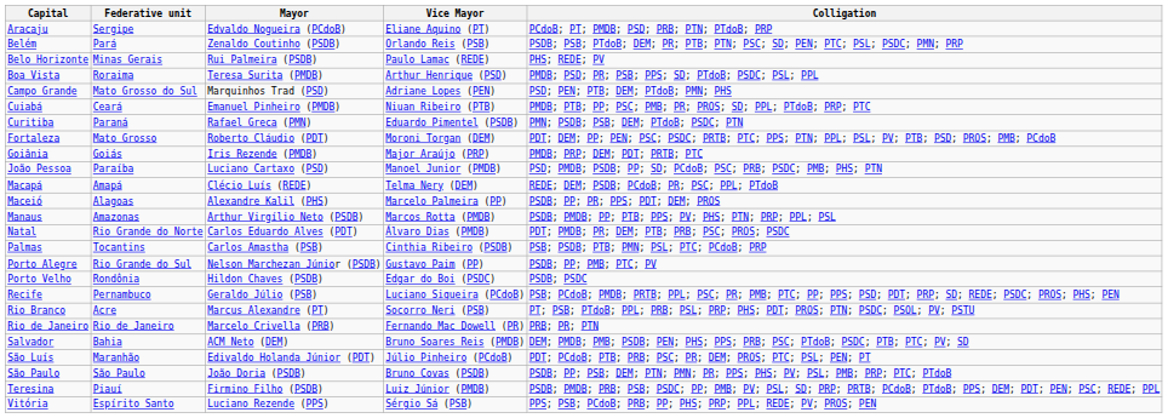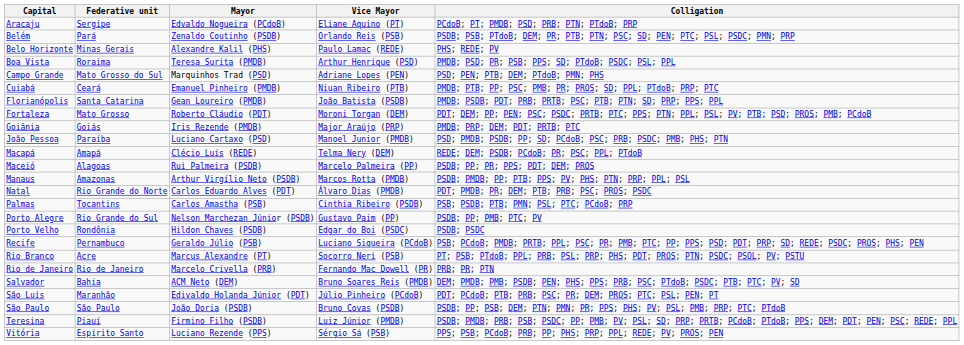 <table class="wikitable sortable">
 <tr>
 <th>Capital</th>
 <th>Federative unit</th>
 <th>Mayor</th>
 <th>Vice Mayor</th>
 <th>Colligation</th>
 </tr>
 <tr>
 <td><a href='#'>Aracaju</a></td>
 <td><a href='#'>Sergipe</a></td>
 <td><a href='#'>Edvaldo Nogueira</a> (<a href='#'>PCdoB</a>)</td>
 <td><a href='#'>Eliane Aquino</a> (<a href='#'>PT</a>)</td>
 <td><a href='#'>PCdoB</a>; <a href='#'>PT</a>; <a href='#'>PMDB</a>; <a href='#'>PSD</a>; <a href='#'>PRB</a>; <a href='#'>PTN</a>; <a href='#'>PTdoB</a>; <a href='#'>PRP</a></td>
 </tr>
 <tr>
 <td><a href='#'>Belém</a></td>
 <td><a href='#'>Pará</a></td>
 <td><a href='#'>Zenaldo Coutinho</a> (<a href='#'>PSDB</a>)</td>
 <td><a href='#'>Orlando Reis</a> (<a href='#'>PSB</a>)</td>
 <td><a href='#'>PSDB</a>; <a href='#'>PSB</a>; <a href='#'>PTdoB</a>; <a href='#'>DEM</a>; <a href='#'>PR</a>; <a href='#'>PTB</a>; <a href='#'>PTN</a>; <a href='#'>PSC</a>; <a href='#'>SD</a>; <a href='#'>PEN</a>; <a href='#'>PTC</a>; <a href='#'>PSL</a>; <a href='#'>PSDC</a>; <a href='#'>PMN</a>; <a href='#'>PRP</a></td>
 </tr>
 <tr>
 <td><a href='#'>Belo Horizonte</a></td>
 <td><a href='#'>Minas Gerais</a></td>
-<td><a href='#'>Rui Palmeira</a> (<a href='#'>PSDB</a>)</td>
+<td><a href='#'>Alexandre Kalil</a> (<a href='#'>PHS</a>)</td>
 <td><a href='#'>Paulo Lamac</a> (<a href='#'>REDE</a>)</td>
 <td><a href='#'>PHS</a>; <a href='#'>REDE</a>; <a href='#'>PV</a></td>
 </tr>
 <tr>
 <td><a href='#'>Boa Vista</a></td>
 <td><a href='#'>Roraima</a></td>
 <td><a href='#'>Teresa Surita</a> (<a href='#'>PMDB</a>)</td>
 <td><a href='#'>Arthur Henrique</a> (<a href='#'>PSD</a>)</td>
 <td><a href='#'>PMDB</a>; <a href='#'>PSD</a>; <a href='#'>PR</a>; <a href='#'>PSB</a>; <a href='#'>PPS</a>; <a href='#'>SD</a>; <a href='#'>PTdoB</a>; <a href='#'>PSDC</a>; <a href='#'>PSL</a>; <a href='#'>PPL</a></td>
 </tr>
 <tr>
 <td><a href='#'>Campo Grande</a></td>
 <td><a href='#'>Mato Grosso do Sul</a></td>
 <td>Marquinhos Trad (<a href='#'>PSD</a>)</td>
 <td><a href='#'>Adriane Lopes</a> (<a href='#'>PEN</a>)</td>
 <td><a href='#'>PSD</a>; <a href='#'>PEN</a>; <a href='#'>PTB</a>; <a href='#'>DEM</a>; <a href='#'>PTdoB</a>; <a href='#'>PMN</a>; <a href='#'>PHS</a></td>
 </tr>
 <tr>
 <td><a href='#'>Cuiabá</a></td>
 <td><a href='#'>Ceará</a></td>
 <td><a href='#'>Emanuel Pinheiro</a> (<a href='#'>PMDB</a>)</td>
 <td><a href='#'>Niuan Ribeiro</a> (<a href='#'>PTB</a>)</td>
 <td><a href='#'>PMDB</a>; <a href='#'>PTB</a>; <a href='#'>PP</a>; <a href='#'>PSC</a>; <a href='#'>PMB</a>; <a href='#'>PR</a>; <a href='#'>PROS</a>; <a href='#'>SD</a>; <a href='#'>PPL</a>; <a href='#'>PTdoB</a>; <a href='#'>PRP</a>; <a href='#'>PTC</a></td>
 </tr>
 <tr>
-<td><a href='#'>Curitiba</a></td>
-<td><a href='#'>Paraná</a></td>
-<td><a href='#'>Rafael Greca</a> (<a href='#'>PMN</a>)</td>
-<td><a href='#'>Eduardo Pimentel</a> (<a href='#'>PSDB</a>)</td>
-<td><a href='#'>PMN</a>; <a href='#'>PSDB</a>; <a href='#'>PSB</a>; <a href='#'>DEM</a>; <a href='#'>PTdoB</a>; <a href='#'>PSDC</a>; <a href='#'>PTN</a></td>
+<td><a href='#'>Florianópolis</a></td>
+<td><a href='#'>Santa Catarina</a></td>
+<td><a href='#'>Gean Loureiro</a> (<a href='#'>PMDB</a>)</td>
+<td><a href='#'>João Batista</a> (<a href='#'>PSDB</a>)</td>
+<td><a href='#'>PMDB</a>; <a href='#'>PSDB</a>; <a href='#'>PDT</a>; <a href='#'>PRB</a>; <a href='#'>PRTB</a>; <a href='#'>PSC</a>; <a href='#'>PTB</a>; <a href='#'>PTN</a>; <a href='#'>SD</a>; <a href='#'>PRP</a>; <a href='#'>PPS</a>; <a href='#'>PPL</a></td>
 </tr>
 <tr>
 <td><a href='#'>Fortaleza</a></td>
 <td><a href='#'>Mato Grosso</a></td>
 <td><a href='#'>Roberto Cláudio</a> (<a href='#'>PDT</a>)</td>
 <td><a href='#'>Moroni Torgan</a> (<a href='#'>DEM</a>)</td>
 <td><a href='#'>PDT</a>; <a href='#'>DEM</a>; <a href='#'>PP</a>; <a href='#'>PEN</a>; <a href='#'>PSC</a>; <a href='#'>PSDC</a>; <a href='#'>PRTB</a>; <a href='#'>PTC</a>; <a href='#'>PPS</a>; <a href='#'>PTN</a>; <a href='#'>PPL</a>; <a href='#'>PSL</a>; <a href='#'>PV</a>; <a href='#'>PTB</a>; <a href='#'>PSD</a>; <a href='#'>PROS</a>; <a href='#'>PMB</a>; <a href='#'>PCdoB</a></td>
 </tr>
 <tr>
 <td><a href='#'>Goiânia</a></td>
 <td><a href='#'>Goiás</a></td>
 <td><a href='#'>Iris Rezende</a> (<a href='#'>PMDB</a>)</td>
 <td><a href='#'>Major Araújo</a> (<a href='#'>PRP</a>)</td>
 <td><a href='#'>PMDB</a>; <a href='#'>PRP</a>; <a href='#'>DEM</a>; <a href='#'>PDT</a>; <a href='#'>PRTB</a>; <a href='#'>PTC</a></td>
 </tr>
 <tr>
 <td><a href='#'>João Pessoa</a></td>
 <td><a href='#'>Paraíba</a></td>
 <td><a href='#'>Luciano Cartaxo</a> (<a href='#'>PSD</a>)</td>
 <td><a href='#'>Manoel Junior</a> (<a href='#'>PMDB</a>)</td>
 <td><a href='#'>PSD</a>; <a href='#'>PMDB</a>; <a href='#'>PSDB</a>; <a href='#'>PP</a>; <a href='#'>SD</a>; <a href='#'>PCdoB</a>; <a href='#'>PSC</a>; <a href='#'>PRB</a>; <a href='#'>PSDC</a>; <a href='#'>PMB</a>; <a href='#'>PHS</a>; <a href='#'>PTN</a></td>
 </tr>
 <tr>
 <td><a href='#'>Macapá</a></td>
 <td><a href='#'>Amapá</a></td>
 <td><a href='#'>Clécio Luís</a> (<a href='#'>REDE</a>)</td>
 <td><a href='#'>Telma Nery</a> (<a href='#'>DEM</a>)</td>
 <td><a href='#'>REDE</a>; <a href='#'>DEM</a>; <a href='#'>PSDB</a>; <a href='#'>PCdoB</a>; <a href='#'>PR</a>; <a href='#'>PSC</a>; <a href='#'>PPL</a>; <a href='#'>PTdoB</a></td>
 </tr>
 <tr>
 <td><a href='#'>Maceió</a></td>
 <td><a href='#'>Alagoas</a></td>
-<td><a href='#'>Alexandre Kalil</a> (<a href='#'>PHS</a>)</td>
+<td><a href='#'>Rui Palmeira</a> (<a href='#'>PSDB</a>)</td>
 <td><a href='#'>Marcelo Palmeira</a> (<a href='#'>PP</a>)</td>
 <td><a href='#'>PSDB</a>; <a href='#'>PP</a>; <a href='#'>PR</a>; <a href='#'>PPS</a>; <a href='#'>PDT</a>; <a href='#'>DEM</a>; <a href='#'>PROS</a></td>
 </tr>
 <tr>
 <td><a href='#'>Manaus</a></td>
 <td><a href='#'>Amazonas</a></td>
 <td><a href='#'>Arthur Virgílio Neto</a> (<a href='#'>PSDB</a>)</td>
 <td><a href='#'>Marcos Rotta</a> (<a href='#'>PMDB</a>)</td>
 <td><a href='#'>PSDB</a>; <a href='#'>PMDB</a>; <a href='#'>PP</a>; <a href='#'>PTB</a>; <a href='#'>PPS</a>; <a href='#'>PV</a>; <a href='#'>PHS</a>; <a href='#'>PTN</a>; <a href='#'>PRP</a>; <a href='#'>PPL</a>; <a href='#'>PSL</a></td>
 </tr>
 <tr>
 <td><a href='#'>Natal</a></td>
 <td><a href='#'>Rio Grande do Norte</a></td>
 <td><a href='#'>Carlos Eduardo Alves</a> (<a href='#'>PDT</a>)</td>
 <td><a href='#'>Álvaro Dias</a> (<a href='#'>PMDB</a>)</td>
 <td><a href='#'>PDT</a>; <a href='#'>PMDB</a>; <a href='#'>PR</a>; <a href='#'>DEM</a>; <a href='#'>PTB</a>; <a href='#'>PRB</a>; <a href='#'>PSC</a>; <a href='#'>PROS</a>; <a href='#'>PSDC</a></td>
 </tr>
 <tr>
 <td><a href='#'>Palmas</a></td>
 <td><a href='#'>Tocantins</a></td>
 <td><a href='#'>Carlos Amastha</a> (<a href='#'>PSB</a>)</td>
 <td><a href='#'>Cinthia Ribeiro</a> (<a href='#'>PSDB</a>)</td>
 <td><a href='#'>PSB</a>; <a href='#'>PSDB</a>; <a href='#'>PTB</a>; <a href='#'>PMN</a>; <a href='#'>PSL</a>; <a href='#'>PTC</a>; <a href='#'>PCdoB</a>; <a href='#'>PRP</a></td>
 </tr>
 <tr>
 <td><a href='#'>Porto Alegre</a></td>
 <td><a href='#'>Rio Grande do Sul</a></td>
 <td><a href='#'>Nelson Marchezan Júnio</a>r (<a href='#'>PSDB</a>)</td>
 <td><a href='#'>Gustavo Paim</a> (<a href='#'>PP</a>)</td>
 <td><a href='#'>PSDB</a>; <a href='#'>PP</a>; <a href='#'>PMB</a>; <a href='#'>PTC</a>; <a href='#'>PV</a></td>
 </tr>
 <tr>
 <td><a href='#'>Porto Velho</a></td>
 <td><a href='#'>Rondônia</a></td>
 <td><a href='#'>Hildon Chaves</a> (<a href='#'>PSDB</a>)</td>
 <td><a href='#'>Edgar do Boi</a> (<a href='#'>PSDC</a>)</td>
 <td><a href='#'>PSDB</a>; <a href='#'>PSDC</a></td>
 </tr>
 <tr>
 <td><a href='#'>Recife</a></td>
 <td><a href='#'>Pernambuco</a></td>
 <td><a href='#'>Geraldo Júlio</a> (<a href='#'>PSB</a>)</td>
 <td><a href='#'>Luciano Siqueira</a> (<a href='#'>PCdoB</a>)</td>
 <td><a href='#'>PSB</a>; <a href='#'>PCdoB</a>; <a href='#'>PMDB</a>; <a href='#'>PRTB</a>; <a href='#'>PPL</a>; <a href='#'>PSC</a>; <a href='#'>PR</a>; <a href='#'>PMB</a>; <a href='#'>PTC</a>; <a href='#'>PP</a>; <a href='#'>PPS</a>; <a href='#'>PSD</a>; <a href='#'>PDT</a>; <a href='#'>PRP</a>; <a href='#'>SD</a>; <a href='#'>REDE</a>; <a href='#'>PSDC</a>; <a href='#'>PROS</a>; <a href='#'>PHS</a>; <a href='#'>PEN</a></td>
 </tr>
 <tr>
 <td><a href='#'>Rio Branco</a></td>
 <td><a href='#'>Acre</a></td>
 <td><a href='#'>Marcus Alexandre</a> (<a href='#'>PT</a>)</td>
 <td><a href='#'>Socorro Neri</a> (<a href='#'>PSB</a>)</td>
 <td><a href='#'>PT</a>; <a href='#'>PSB</a>; <a href='#'>PTdoB</a>; <a href='#'>PPL</a>; <a href='#'>PRB</a>; <a href='#'>PSL</a>; <a href='#'>PRP</a>; <a href='#'>PHS</a>; <a href='#'>PDT</a>; <a href='#'>PROS</a>; <a href='#'>PTN</a>; <a href='#'>PSDC</a>; <a href='#'>PSOL</a>; <a href='#'>PV</a>; <a href='#'>PSTU</a></td>
 </tr>
 <tr>
 <td><a href='#'>Rio de Janeiro</a></td>
 <td><a href='#'>Rio de Janeiro</a></td>
 <td><a href='#'>Marcelo Crivella</a> (<a href='#'>PRB</a>)</td>
 <td><a href='#'>Fernando Mac Dowell</a> (<a href='#'>PR</a>)</td>
 <td><a href='#'>PRB</a>; <a href='#'>PR</a>; <a href='#'>PTN</a></td>
 </tr>
 <tr>
 <td><a href='#'>Salvador</a></td>
 <td><a href='#'>Bahia</a></td>
 <td><a href='#'>ACM Neto</a> (<a href='#'>DEM</a>)</td>
 <td><a href='#'>Bruno Soares Reis</a> (<a href='#'>PMDB</a>)</td>
 <td><a href='#'>DEM</a>; <a href='#'>PMDB</a>; <a href='#'>PMB</a>; <a href='#'>PSDB</a>; <a href='#'>PEN</a>; <a href='#'>PHS</a>; <a href='#'>PPS</a>; <a href='#'>PRB</a>; <a href='#'>PSC</a>; <a href='#'>PTdoB</a>; <a href='#'>PSDC</a>; <a href='#'>PTB</a>; <a href='#'>PTC</a>; <a href='#'>PV</a>; <a href='#'>SD</a></td>
 </tr>
 <tr>
 <td><a href='#'>São Luís</a></td>
 <td><a href='#'>Maranhão</a></td>
 <td><a href='#'>Edivaldo Holanda Júnior</a> (<a href='#'>PDT</a>)</td>
 <td><a href='#'>Júlio Pinheiro</a> (<a href='#'>PCdoB</a>)</td>
 <td><a href='#'>PDT</a>; <a href='#'>PCdoB</a>; <a href='#'>PTB</a>; <a href='#'>PRB</a>; <a href='#'>PSC</a>; <a href='#'>PR</a>; <a href='#'>DEM</a>; <a href='#'>PROS</a>; <a href='#'>PTC</a>; <a href='#'>PSL</a>; <a href='#'>PEN</a>; <a href='#'>PT</a></td>
 </tr>
 <tr>
 <td><a href='#'>São Paulo</a></td>
 <td><a href='#'>São Paulo</a></td>
 <td><a href='#'>João Doria</a> (<a href='#'>PSDB</a>)</td>
 <td><a href='#'>Bruno Covas</a> (<a href='#'>PSDB</a>)</td>
 <td><a href='#'>PSDB</a>; <a href='#'>PP</a>; <a href='#'>PSB</a>; <a href='#'>DEM</a>; <a href='#'>PTN</a>; <a href='#'>PMN</a>; <a href='#'>PR</a>; <a href='#'>PPS</a>; <a href='#'>PHS</a>; <a href='#'>PV</a>; <a href='#'>PSL</a>; <a href='#'>PMB</a>; <a href='#'>PRP</a>; <a href='#'>PTC</a>; <a href='#'>PTdoB</a></td>
 </tr>
 <tr>
 <td><a href='#'>Teresina</a></td>
 <td><a href='#'>Piauí</a></td>
 <td><a href='#'>Firmino Filho</a> (<a href='#'>PSDB</a>)</td>
 <td><a href='#'>Luiz Júnior</a> (<a href='#'>PMDB</a>)</td>
 <td><a href='#'>PSDB</a>; <a href='#'>PMDB</a>; <a href='#'>PRB</a>; <a href='#'>PSB</a>; <a href='#'>PSDC</a>; <a href='#'>PP</a>; <a href='#'>PMB</a>; <a href='#'>PV</a>; <a href='#'>PSL</a>; <a href='#'>SD</a>; <a href='#'>PRP</a>; <a href='#'>PRTB</a>; <a href='#'>PCdoB</a>; <a href='#'>PTdoB</a>; <a href='#'>PPS</a>; <a href='#'>DEM</a>; <a href='#'>PDT</a>; <a href='#'>PEN</a>; <a href='#'>PSC</a>; <a href='#'>REDE</a>; <a href='#'>PPL</a></td>
 </tr>
 <tr>
 <td><a href='#'>Vitória</a></td>
 <td><a href='#'>Espírito Santo</a></td>
 <td><a href='#'>Luciano Rezende</a> (<a href='#'>PPS</a>)</td>
 <td><a href='#'>Sérgio Sá</a> (<a href='#'>PSB</a>)</td>
 <td><a href='#'>PPS</a>; <a href='#'>PSB</a>; <a href='#'>PCdoB</a>; <a href='#'>PRB</a>; <a href='#'>PP</a>; <a href='#'>PHS</a>; <a href='#'>PRP</a>; <a href='#'>PPL</a>; <a href='#'>REDE</a>; <a href='#'>PV</a>; <a href='#'>PROS</a>; <a href='#'>PEN</a></td>
 </tr>
 </table>
